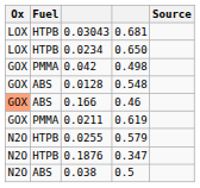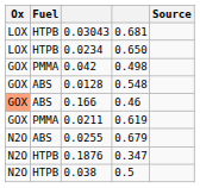 <table class="wikitable sortable">
 <tr>
 <th>Ox</th>
 <th>Fuel</th>
 <th></th>
 <th></th>
 <th>Source</th>
 </tr>
 <tr>
 <td>LOX</td>
 <td>HTPB</td>
 <td>0.03043</td>
 <td>0.681</td>
 <td></td>
 </tr>
 <tr>
 <td>LOX</td>
 <td>HTPB</td>
 <td>0.0234</td>
 <td>0.650</td>
 <td></td>
 </tr>
 <tr>
 <td>GOX</td>
 <td>PMMA</td>
 <td>0.042</td>
 <td>0.498</td>
 <td></td>
 </tr>
 <tr>
 <td>GOX</td>
 <td>ABS</td>
 <td>0.0128</td>
 <td>0.548</td>
 <td></td>
 </tr>
 <tr>
 <td style="background: lightsalmon;">GOX</td>
 <td>ABS</td>
 <td>0.166</td>
 <td>0.46</td>
 <td></td>
 </tr>
 <tr>
 <td>GOX</td>
 <td>PMMA</td>
 <td>0.0211</td>
 <td>0.619</td>
 <td></td>
 </tr>
 <tr>
 <td>N2O</td>
-<td>HTPB</td>
+<td>ABS</td>
 <td>0.0255</td>
-<td>0.579</td>
+<td>0.679</td>
 <td></td>
 </tr>
 <tr>
 <td>N2O</td>
 <td>HTPB</td>
 <td>0.1876</td>
 <td>0.347</td>
 <td></td>
 </tr>
 <tr>
 <td>N2O</td>
-<td>ABS</td>
+<td>HTPB</td>
 <td>0.038</td>
 <td>0.5</td>
 <td></td>
 </tr>
 </table>
